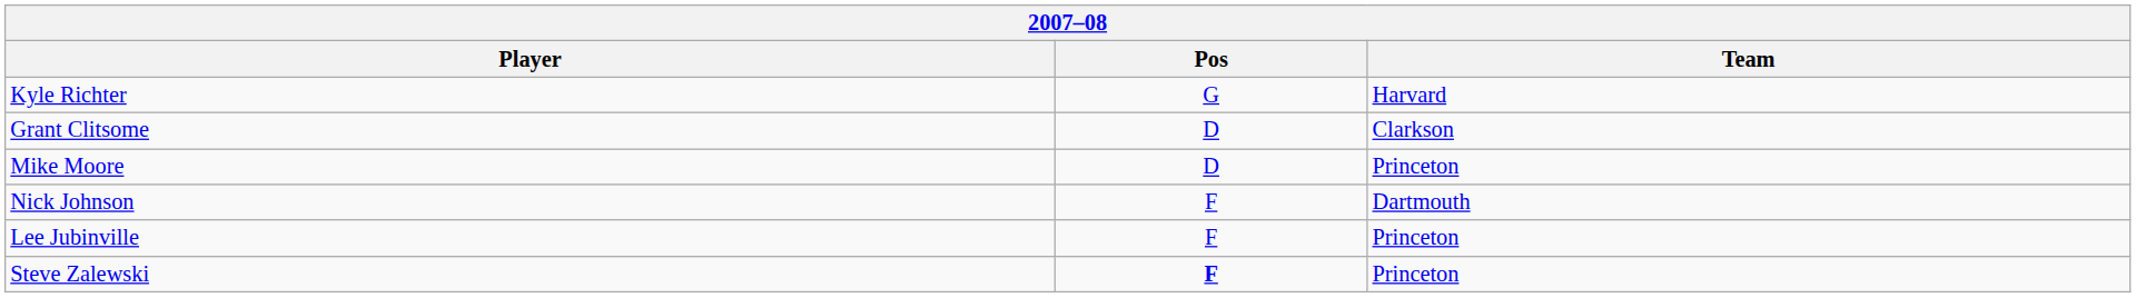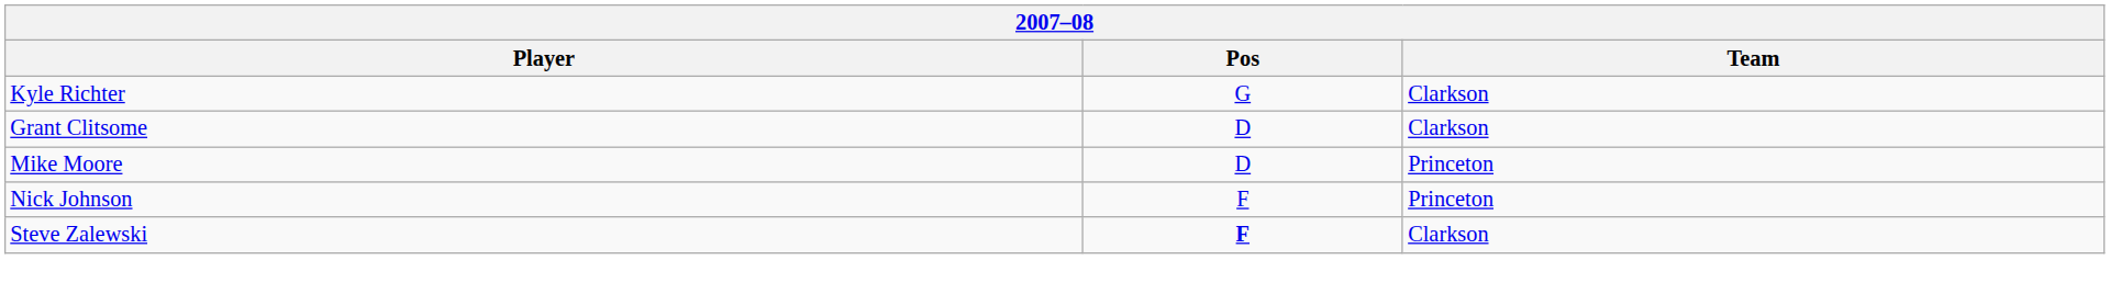 <table class="wikitable" width=95%>
 <tr>
 <th colspan=3><a href='#'>2007–08</a></th>
 </tr>
 <tr>
 <th>Player</th>
 <th>Pos</th>
 <th>Team</th>
 </tr>
 <tr>
 <td><a href='#'>Kyle Richter</a></td>
 <td align=center><a href='#'>G</a></td>
-<td><a href='#'>Harvard</a></td>
+<td><a href='#'>Clarkson</a></td>
 </tr>
 <tr>
 <td><a href='#'>Grant Clitsome</a></td>
 <td align=center><a href='#'>D</a></td>
 <td><a href='#'>Clarkson</a></td>
 </tr>
 <tr>
 <td><a href='#'>Mike Moore</a></td>
 <td align=center><a href='#'>D</a></td>
 <td><a href='#'>Princeton</a></td>
 </tr>
 <tr>
 <td><a href='#'>Nick Johnson</a></td>
 <td align=center><a href='#'>F</a></td>
-<td><a href='#'>Dartmouth</a></td>
-</tr>
-<tr>
-<td><a href='#'>Lee Jubinville</a></td>
-<td align=center><a href='#'>F</a></td>
 <td><a href='#'>Princeton</a></td>
 </tr>
 <tr>
 <td><a href='#'>Steve Zalewski</a></td>
 <td align=center><strong><a href='#'>F</a></strong></td>
-<td><a href='#'>Princeton</a></td>
+<td><a href='#'>Clarkson</a></td>
 </tr>
 </table>
